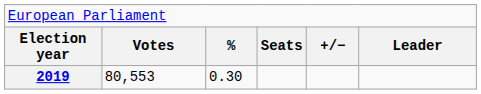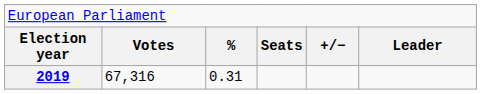 <table class="wikitable" style="width:50%; border:1px #AAAAFF solid">
 <tr>
 <td colspan="6"><a href='#'>European Parliament</a></td>
 </tr>
 <tr>
 <th width="13%">Election year</th>
 <th width="16%">Votes</th>
 <th width="6%">%</th>
 <th width="1%">Seats</th>
 <th width="8%">+/−</th>
 <th width="18%">Leader</th>
 </tr>
 <tr>
 <th><a href='#'>2019</a></th>
-<td>80,553</td>
-<td>0.30</td>
+<td>67,316</td>
+<td>0.31</td>
 <td></td>
 <td></td>
 <td></td>
 </tr>
 </table>
